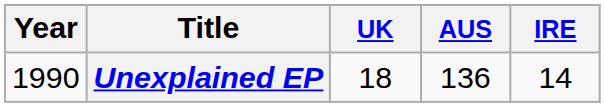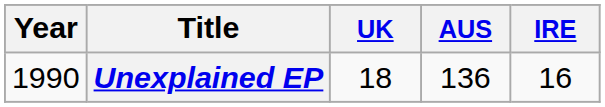 <table class="wikitable plainrowheaders">
 <tr>
 <th>Year</th>
 <th>Title</th>
 <th width="40"><small><a href='#'>UK</a></small><br></th>
 <th width="40"><small><a href='#'>AUS</a></small></th>
 <th width="40"><small><a href='#'>IRE</a></small></th>
 </tr>
 <tr>
 <td>1990</td>
 <th scope="row"><em><a href='#'>Unexplained EP</a></em></th>
 <td style="text-align:center;">18</td>
 <td style="text-align:center;">136</td>
-<td style="text-align:center;">14</td>
+<td style="text-align:center;">16</td>
 </tr>
 </table>
